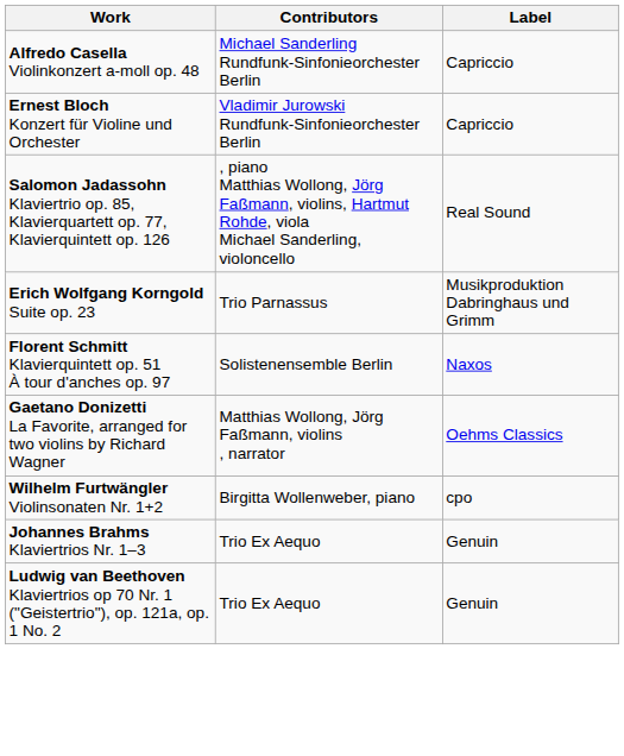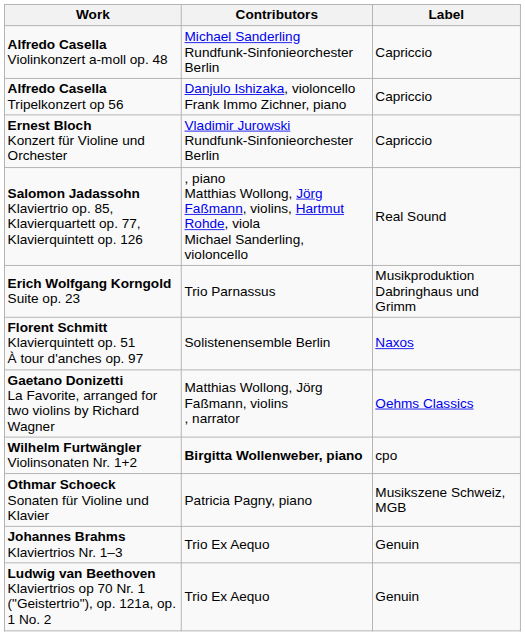 <table class="wikitable">
 <tr>
 <th>Work</th>
 <th>Contributors</th>
 <th>Label</th>
 </tr>
 <tr>
 <td><strong>Alfredo Casella</strong><br>Violinkonzert a-moll op. 48</td>
 <td><a href='#'>Michael Sanderling</a><br>Rundfunk-Sinfonieorchester Berlin</td>
+<td>Capriccio</td>
+</tr>
+<tr>
+<td><strong>Alfredo Casella</strong><br>Tripelkonzert op 56</td>
+<td><a href='#'>Danjulo Ishizaka</a>, violoncello<br>Frank Immo Zichner, piano</td>
 <td>Capriccio</td>
 </tr>
 <tr>
 <td><strong>Ernest Bloch</strong><br>Konzert für Violine und Orchester</td>
 <td><a href='#'>Vladimir Jurowski</a><br>Rundfunk-Sinfonieorchester Berlin</td>
 <td>Capriccio</td>
 </tr>
 <tr>
 <td><strong>Salomon Jadassohn</strong><br>Klaviertrio op. 85, Klavierquartett op. 77, Klavierquintett op. 126</td>
 <td>, piano<br>Matthias Wollong, <a href='#'>Jörg Faßmann</a>, violins, <a href='#'>Hartmut Rohde</a>, viola<br>Michael Sanderling, violoncello</td>
 <td>Real Sound</td>
 </tr>
 <tr>
 <td><strong>Erich Wolfgang Korngold</strong><br>Suite op. 23</td>
 <td>Trio Parnassus</td>
 <td>Musikproduktion Dabringhaus und Grimm</td>
 </tr>
 <tr>
 <td><strong>Florent Schmitt</strong><br>Klavierquintett op. 51<br>À tour d'anches op. 97</td>
 <td>Solistenensemble Berlin</td>
 <td><a href='#'>Naxos</a></td>
 </tr>
 <tr>
 <td><strong>Gaetano Donizetti</strong><br>La Favorite, arranged for two violins by Richard Wagner</td>
 <td>Matthias Wollong, Jörg Faßmann, violins<br>, narrator</td>
 <td><a href='#'>Oehms Classics</a></td>
 </tr>
 <tr>
 <td><strong>Wilhelm Furtwängler</strong><br>Violinsonaten Nr. 1+2</td>
-<td>Birgitta Wollenweber, piano</td>
+<td><strong>Birgitta Wollenweber, piano</strong></td>
 <td>cpo</td>
+</tr>
+<tr>
+<td><strong>Othmar Schoeck</strong><br>Sonaten für Violine und Klavier</td>
+<td>Patricia Pagny, piano</td>
+<td>Musikszene Schweiz, MGB</td>
 </tr>
 <tr>
 <td><strong>Johannes Brahms</strong><br>Klaviertrios  Nr. 1–3</td>
 <td>Trio Ex Aequo</td>
 <td>Genuin</td>
 </tr>
 <tr>
 <td><strong>Ludwig van Beethoven</strong><br>Klaviertrios op 70 Nr. 1 ("Geistertrio"), op. 121a, op. 1 No. 2</td>
 <td>Trio Ex Aequo</td>
 <td>Genuin</td>
 </tr>
 </table>
